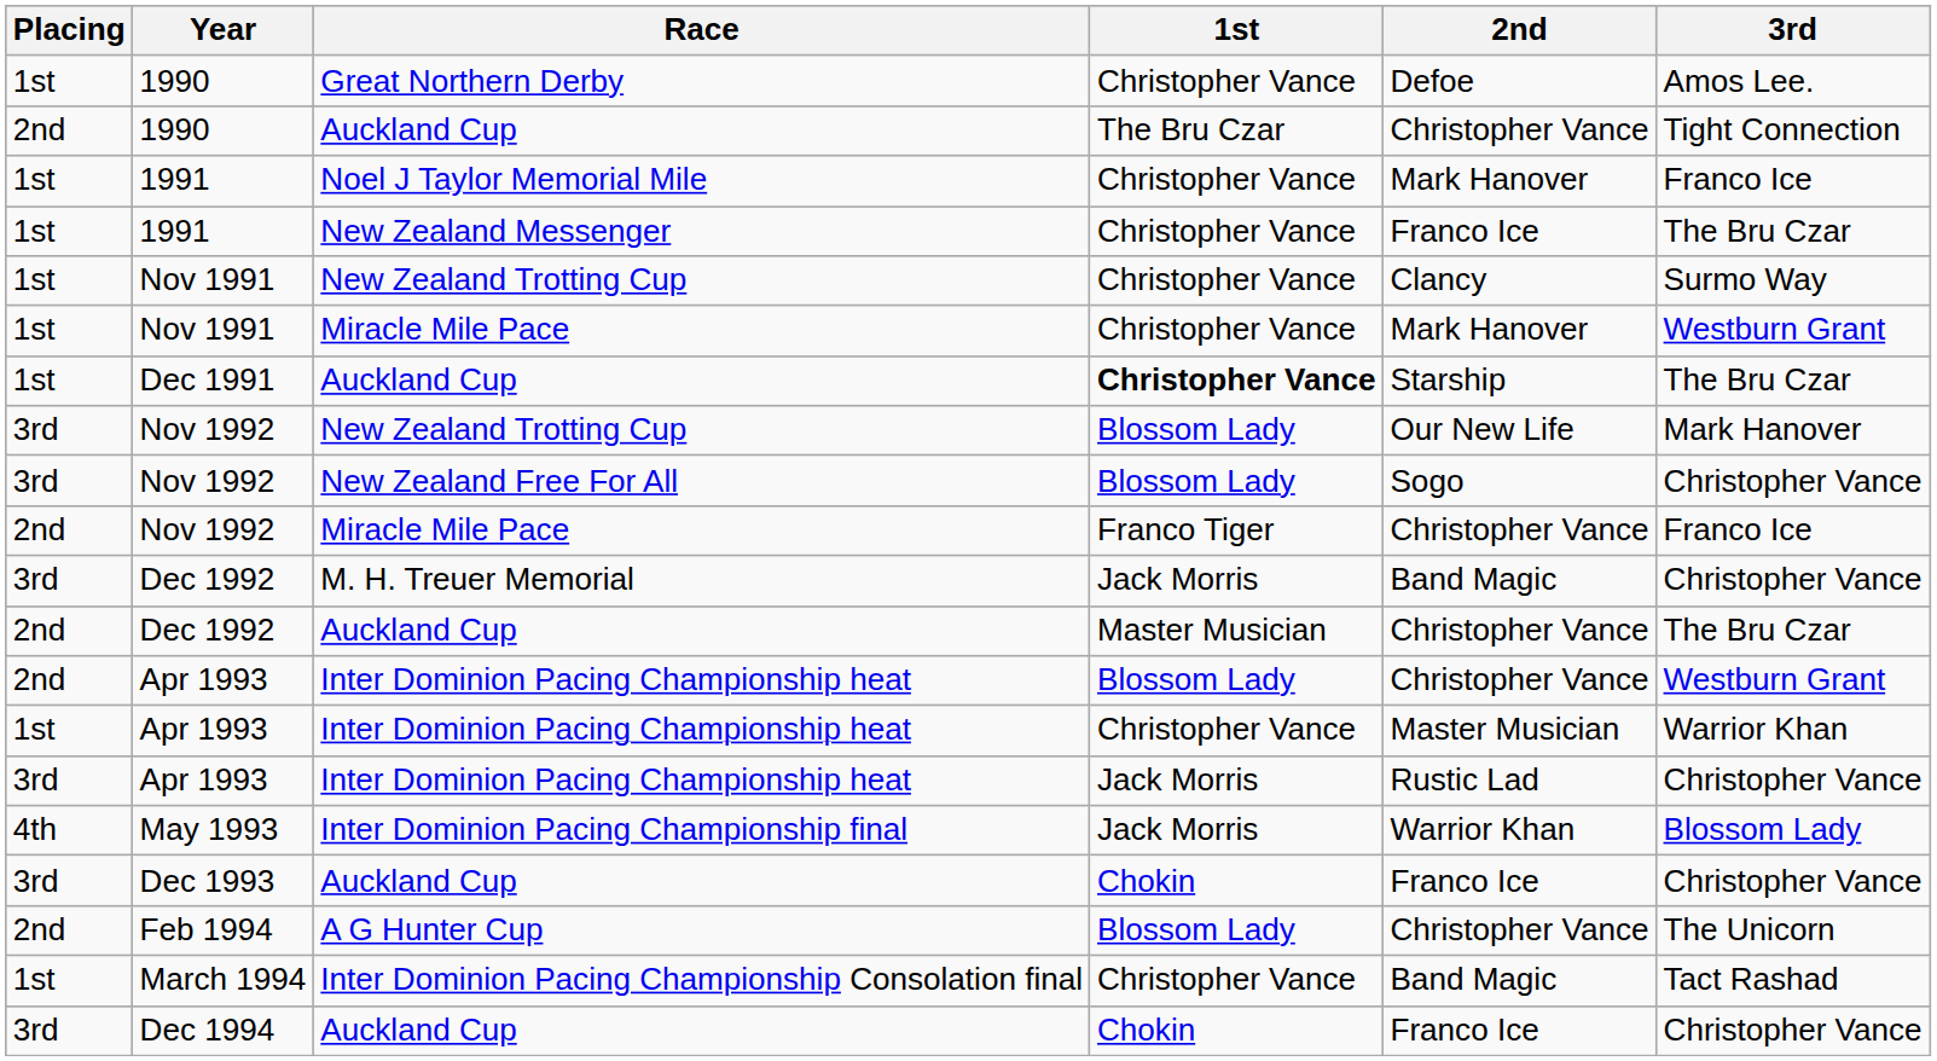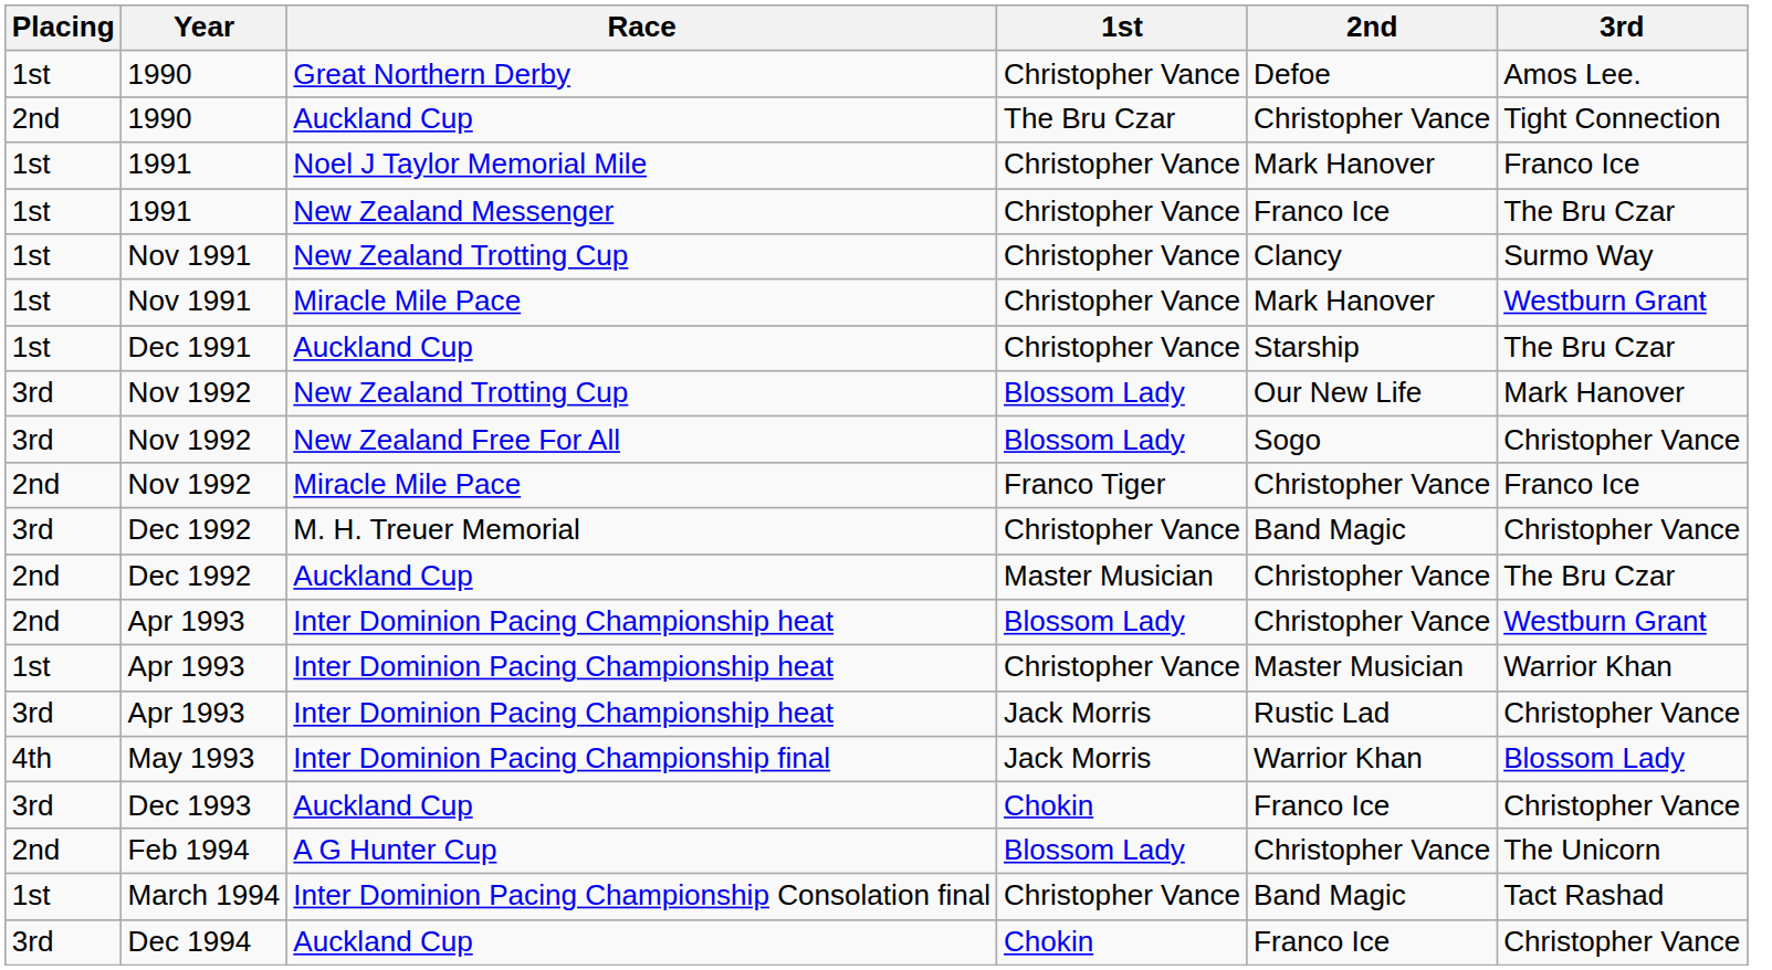 <table class="sortable wikitable">
 <tr>
 <th>Placing</th>
 <th>Year</th>
 <th>Race</th>
 <th>1st</th>
 <th>2nd</th>
 <th>3rd</th>
 </tr>
 <tr>
 <td>1st</td>
 <td>1990</td>
 <td><a href='#'>Great Northern Derby</a></td>
 <td>Christopher Vance</td>
 <td>Defoe</td>
 <td>Amos Lee.</td>
 </tr>
 <tr>
 <td>2nd</td>
 <td>1990</td>
 <td><a href='#'>Auckland Cup</a></td>
 <td>The Bru Czar</td>
 <td>Christopher Vance</td>
 <td>Tight Connection</td>
 </tr>
 <tr>
 <td>1st</td>
 <td>1991</td>
 <td><a href='#'>Noel J Taylor Memorial Mile</a></td>
 <td>Christopher Vance</td>
 <td>Mark Hanover</td>
 <td>Franco Ice</td>
 </tr>
 <tr>
 <td>1st</td>
 <td>1991</td>
 <td><a href='#'>New Zealand Messenger</a></td>
 <td>Christopher Vance</td>
 <td>Franco Ice</td>
 <td>The Bru Czar</td>
 </tr>
 <tr>
 <td>1st</td>
 <td>Nov 1991</td>
 <td><a href='#'>New Zealand Trotting Cup</a></td>
 <td>Christopher Vance</td>
 <td>Clancy</td>
 <td>Surmo Way</td>
 </tr>
 <tr>
 <td>1st</td>
 <td>Nov 1991</td>
 <td><a href='#'>Miracle Mile Pace</a></td>
 <td>Christopher Vance</td>
 <td>Mark Hanover</td>
 <td><a href='#'>Westburn Grant</a></td>
 </tr>
 <tr>
 <td>1st</td>
 <td>Dec 1991</td>
 <td><a href='#'>Auckland Cup</a></td>
-<td><strong>Christopher Vance</strong></td>
+<td>Christopher Vance</td>
 <td>Starship</td>
 <td>The Bru Czar</td>
 </tr>
 <tr>
 <td>3rd</td>
 <td>Nov 1992</td>
 <td><a href='#'>New Zealand Trotting Cup</a></td>
 <td><a href='#'>Blossom Lady</a></td>
 <td>Our New Life</td>
 <td>Mark Hanover</td>
 </tr>
 <tr>
 <td>3rd</td>
 <td>Nov 1992</td>
 <td><a href='#'>New Zealand Free For All</a></td>
 <td><a href='#'>Blossom Lady</a></td>
 <td>Sogo</td>
 <td>Christopher Vance</td>
 </tr>
 <tr>
 <td>2nd</td>
 <td>Nov 1992</td>
 <td><a href='#'>Miracle Mile Pace</a></td>
 <td>Franco Tiger</td>
 <td>Christopher Vance</td>
 <td>Franco Ice</td>
 </tr>
 <tr>
 <td>3rd</td>
 <td>Dec 1992</td>
 <td>M. H. Treuer Memorial</td>
-<td>Jack Morris</td>
+<td>Christopher Vance</td>
 <td>Band Magic</td>
 <td>Christopher Vance</td>
 </tr>
 <tr>
 <td>2nd</td>
 <td>Dec 1992</td>
 <td><a href='#'>Auckland Cup</a></td>
 <td>Master Musician</td>
 <td>Christopher Vance</td>
 <td>The Bru Czar</td>
 </tr>
 <tr>
 <td>2nd</td>
 <td>Apr 1993</td>
 <td><a href='#'>Inter Dominion Pacing Championship heat</a></td>
 <td><a href='#'>Blossom Lady</a></td>
 <td>Christopher Vance</td>
 <td><a href='#'>Westburn Grant</a></td>
 </tr>
 <tr>
 <td>1st</td>
 <td>Apr 1993</td>
 <td><a href='#'>Inter Dominion Pacing Championship heat</a></td>
 <td>Christopher Vance</td>
 <td>Master Musician</td>
 <td>Warrior Khan</td>
 </tr>
 <tr>
 <td>3rd</td>
 <td>Apr 1993</td>
 <td><a href='#'>Inter Dominion Pacing Championship heat</a></td>
 <td>Jack Morris</td>
 <td>Rustic Lad</td>
 <td>Christopher Vance</td>
 </tr>
 <tr>
 <td>4th</td>
 <td>May 1993</td>
 <td><a href='#'>Inter Dominion Pacing Championship final</a></td>
 <td>Jack Morris</td>
 <td>Warrior Khan</td>
 <td><a href='#'>Blossom Lady</a></td>
 </tr>
 <tr>
 <td>3rd</td>
 <td>Dec 1993</td>
 <td><a href='#'>Auckland Cup</a></td>
 <td><a href='#'>Chokin</a></td>
 <td>Franco Ice</td>
 <td>Christopher Vance</td>
 </tr>
 <tr>
 <td>2nd</td>
 <td>Feb 1994</td>
 <td><a href='#'>A G Hunter Cup</a></td>
 <td><a href='#'>Blossom Lady</a></td>
 <td>Christopher Vance</td>
 <td>The Unicorn</td>
 </tr>
 <tr>
 <td>1st</td>
 <td>March 1994</td>
 <td><a href='#'>Inter Dominion Pacing Championship</a> Consolation final</td>
 <td>Christopher Vance</td>
 <td>Band Magic</td>
 <td>Tact Rashad</td>
 </tr>
 <tr>
 <td>3rd</td>
 <td>Dec 1994</td>
 <td><a href='#'>Auckland Cup</a></td>
 <td><a href='#'>Chokin</a></td>
 <td>Franco Ice</td>
 <td>Christopher Vance</td>
 </tr>
 </table>
